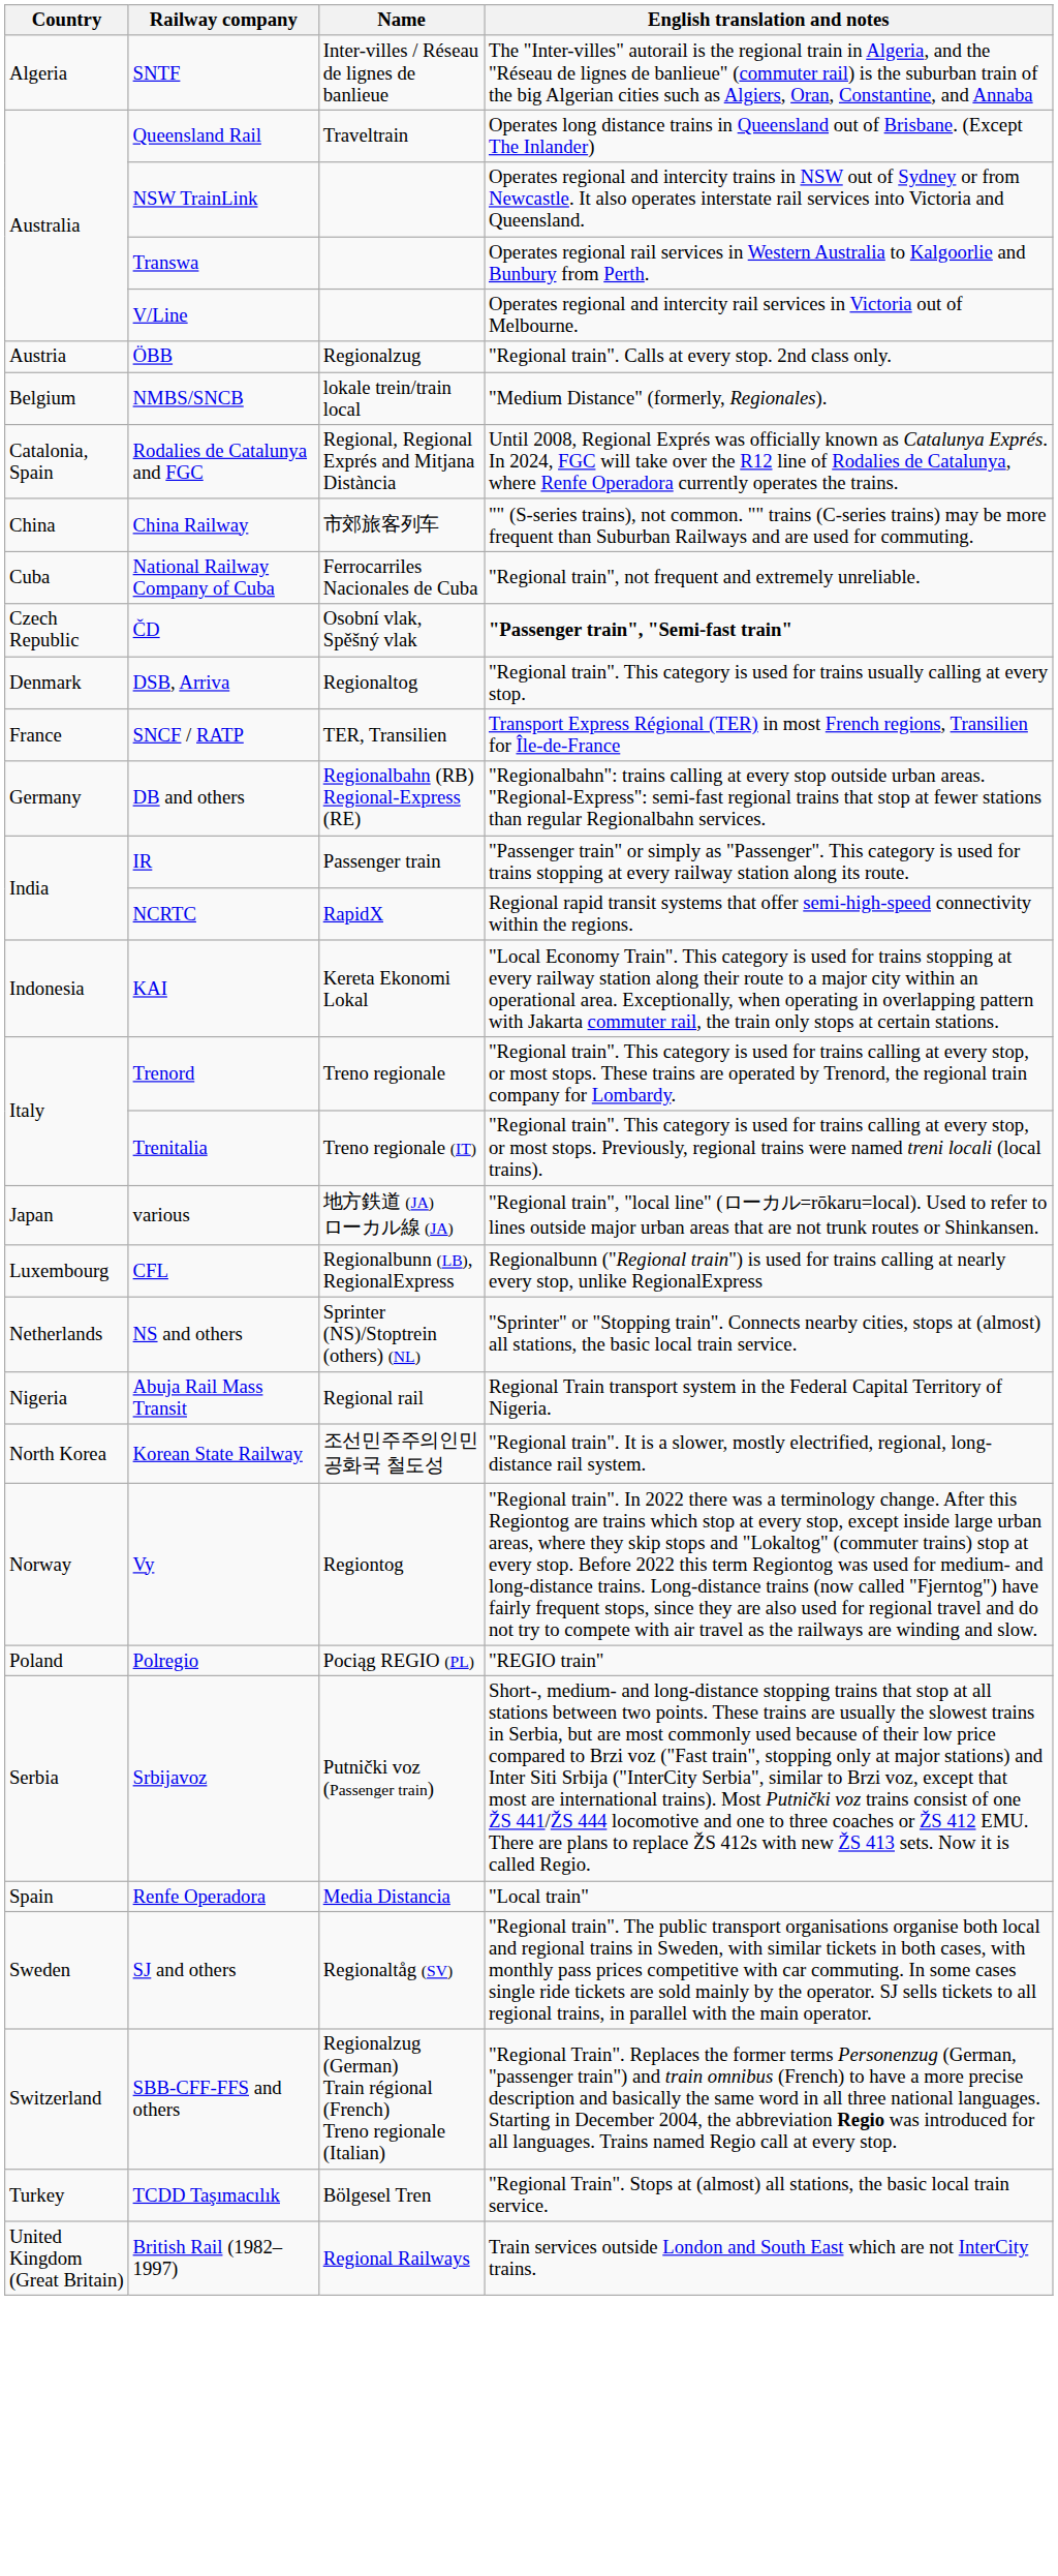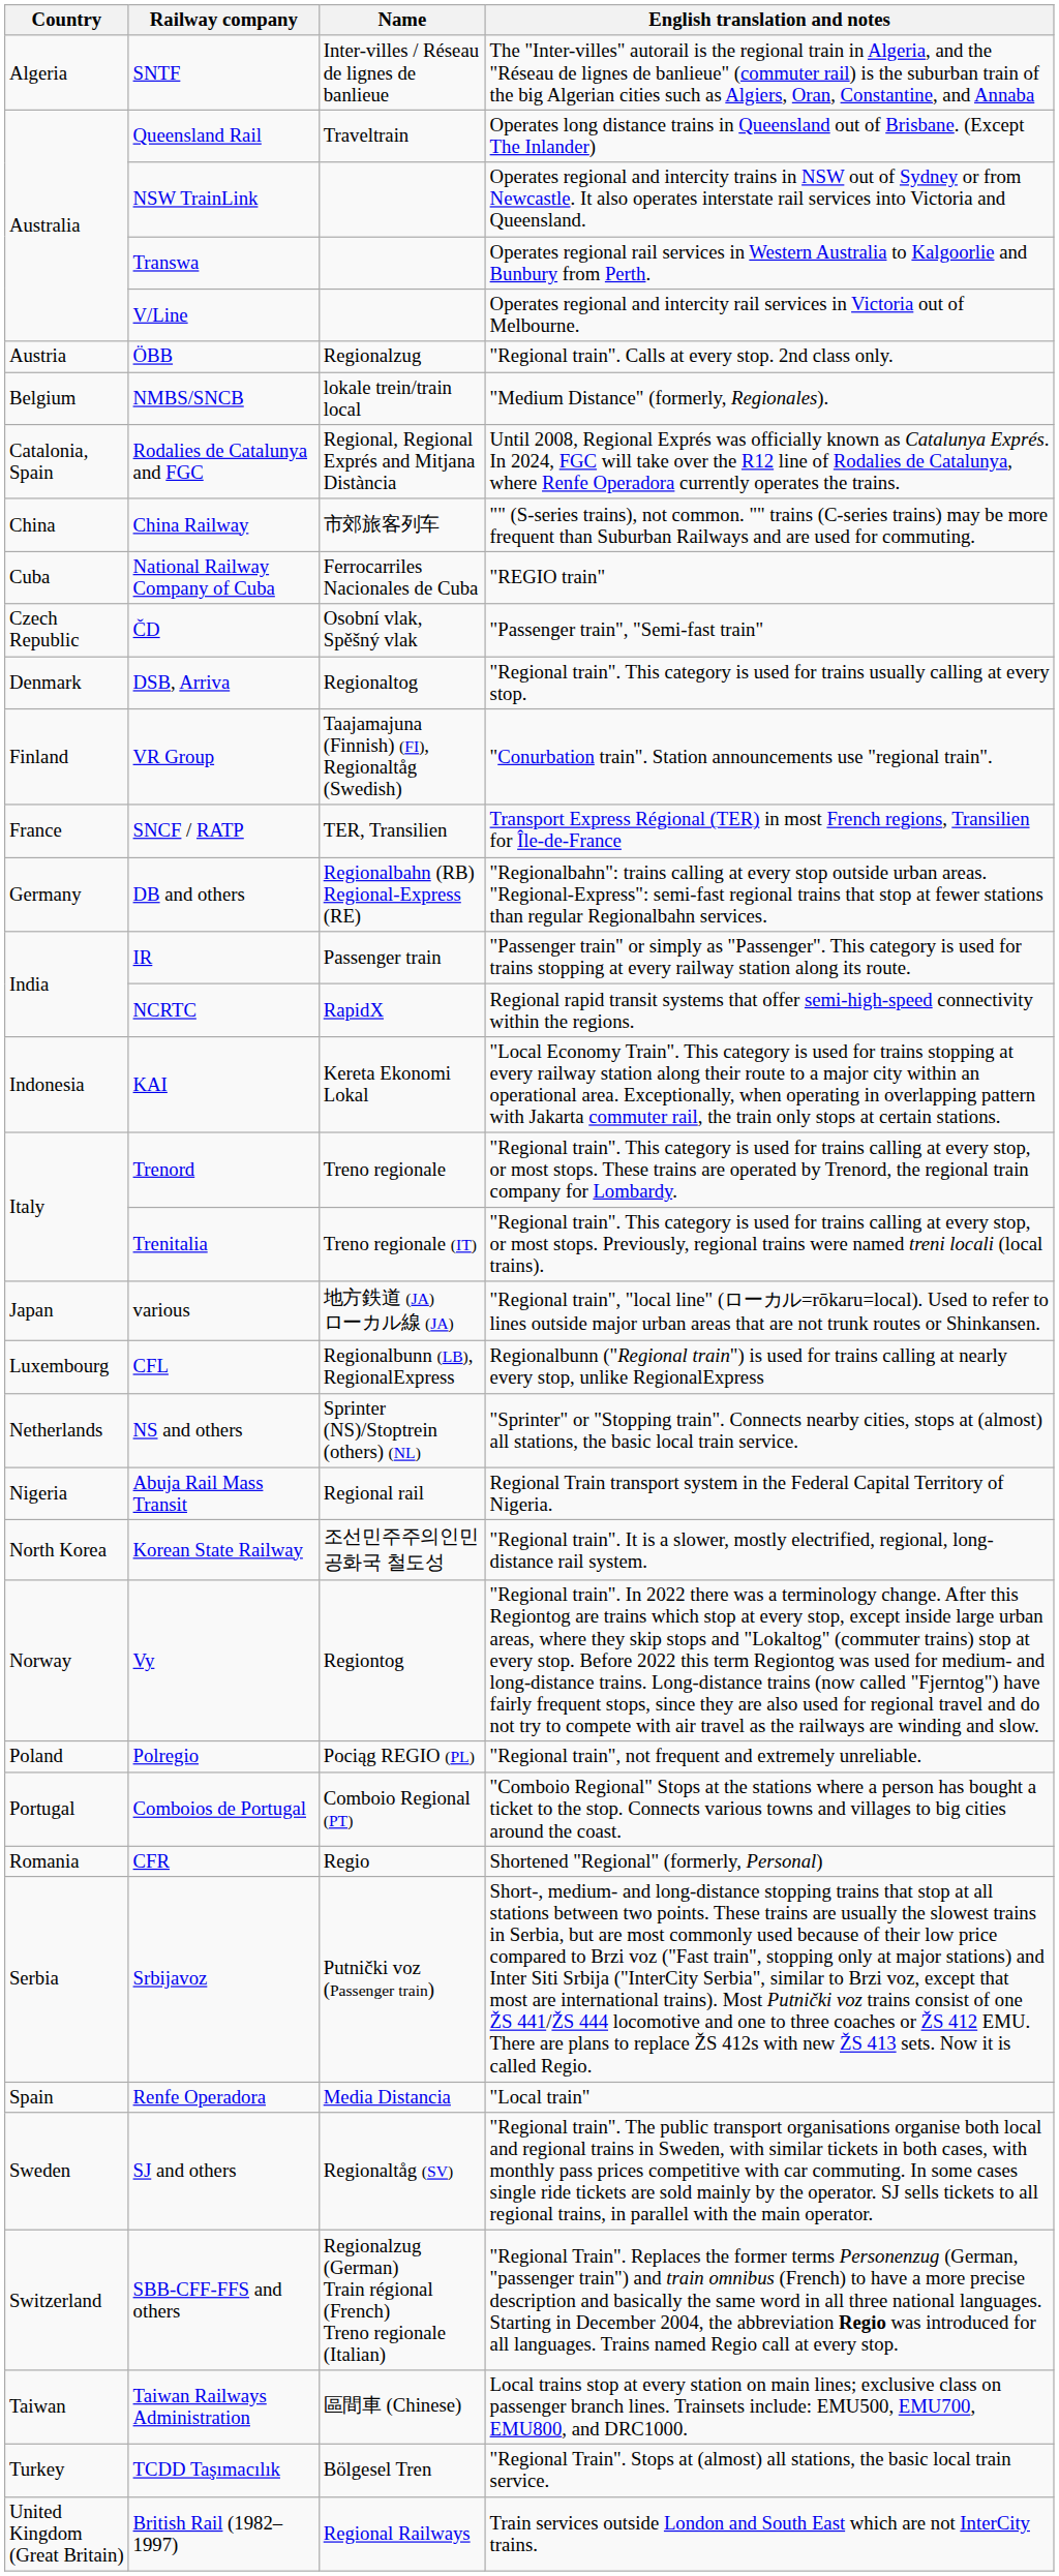 <table class="wikitable float-left" style="clear: both;">
 <tr>
 <th>Country</th>
 <th width=150>Railway company</th>
 <th>Name</th>
 <th>English translation and notes</th>
 </tr>
 <tr>
 <td>Algeria</td>
 <td><a href='#'>SNTF</a></td>
 <td>Inter-villes / Réseau de lignes de banlieue</td>
 <td>The "Inter-villes" autorail is the regional train in <a href='#'>Algeria</a>, and the "Réseau de lignes de banlieue" (<a href='#'>commuter rail</a>) is the suburban train of the big Algerian cities such as <a href='#'>Algiers</a>, <a href='#'>Oran</a>, <a href='#'>Constantine</a>, and <a href='#'>Annaba</a></td>
 </tr>
 <tr>
 <td rowspan="4">Australia</td>
 <td><a href='#'>Queensland Rail</a></td>
 <td>Traveltrain</td>
 <td>Operates long distance trains in <a href='#'>Queensland</a> out of <a href='#'>Brisbane</a>. (Except <a href='#'>The Inlander</a>)</td>
 </tr>
 <tr>
 <td><a href='#'>NSW TrainLink</a></td>
 <td></td>
 <td>Operates regional and intercity trains in <a href='#'>NSW</a> out of <a href='#'>Sydney</a> or from <a href='#'>Newcastle</a>. It also operates interstate rail services into Victoria and Queensland.</td>
 </tr>
 <tr>
 <td><a href='#'>Transwa</a></td>
 <td></td>
 <td>Operates regional rail services in <a href='#'>Western Australia</a> to <a href='#'>Kalgoorlie</a> and <a href='#'>Bunbury</a> from <a href='#'>Perth</a>.</td>
 </tr>
 <tr>
 <td><a href='#'>V/Line</a></td>
 <td></td>
 <td>Operates regional and intercity rail services in <a href='#'>Victoria</a> out of Melbourne.</td>
 </tr>
 <tr>
 <td>Austria</td>
 <td><a href='#'>ÖBB</a></td>
 <td>Regionalzug</td>
 <td>"Regional train". Calls at every stop. 2nd class only.</td>
 </tr>
 <tr>
 <td>Belgium</td>
 <td><a href='#'>NMBS/SNCB</a></td>
 <td>lokale trein/train local</td>
 <td>"Medium Distance" (formerly, <em>Regionales</em>).</td>
 </tr>
 <tr>
 <td>Catalonia<em>,</em> Spain</td>
 <td><a href='#'>Rodalies de Catalunya</a> and <a href='#'>FGC</a></td>
 <td>Regional, Regional Exprés and Mitjana Distància</td>
 <td>Until 2008, Regional Exprés was officially known as <em>Catalunya Exprés</em>. In 2024, <a href='#'>FGC</a> will take over the <a href='#'>R12</a> line of <a href='#'>Rodalies de Catalunya</a>, where <a href='#'>Renfe Operadora</a> currently operates the trains.</td>
 </tr>
 <tr>
 <td>China</td>
 <td><a href='#'>China Railway</a></td>
 <td>市郊旅客列车</td>
 <td>"" (S-series trains), not common. "" trains (C-series trains) may be more frequent than Suburban Railways and are used for commuting.</td>
 </tr>
 <tr>
 <td>Cuba</td>
 <td><a href='#'>National Railway Company of Cuba</a></td>
 <td>Ferrocarriles Nacionales de Cuba</td>
-<td>"Regional train", not frequent and extremely unreliable.</td>
+<td>"REGIO train"</td>
 </tr>
 <tr>
 <td>Czech Republic</td>
 <td><a href='#'>ČD</a></td>
 <td>Osobní vlak, Spěšný vlak</td>
-<td><strong>"Passenger train", "Semi-fast train"</strong></td>
+<td>"Passenger train", "Semi-fast train"</td>
 </tr>
 <tr>
 <td>Denmark</td>
 <td><a href='#'>DSB</a>, <a href='#'>Arriva</a></td>
 <td>Regionaltog</td>
 <td>"Regional train". This category is used for trains usually calling at every stop.</td>
+</tr>
+<tr>
+<td>Finland</td>
+<td><a href='#'>VR Group</a></td>
+<td>Taajamajuna (Finnish) <small>(<a href='#'>FI</a>)</small>, Regionaltåg (Swedish)</td>
+<td>"<a href='#'>Conurbation</a> train". Station announcements use "regional train".</td>
 </tr>
 <tr>
 <td>France</td>
 <td><a href='#'>SNCF</a> / <a href='#'>RATP</a></td>
 <td>TER, Transilien</td>
 <td><a href='#'>Transport Express Régional (TER)</a> in most <a href='#'>French regions</a>, <a href='#'>Transilien</a> for <a href='#'>Île-de-France</a></td>
 </tr>
 <tr>
 <td>Germany</td>
 <td><a href='#'>DB</a> and others</td>
 <td><a href='#'>Regionalbahn</a> (RB)<br><a href='#'>Regional-Express</a> (RE)</td>
 <td>"Regionalbahn": trains calling at every stop outside urban areas.<br>"Regional-Express": semi-fast regional trains that stop at fewer stations than regular Regionalbahn services.</td>
 </tr>
 <tr>
 <td rowspan=2>India</td>
 <td><a href='#'>IR</a></td>
 <td>Passenger train</td>
 <td>"Passenger train" or simply as "Passenger". This category is used for trains stopping at every railway station along its route.</td>
 </tr>
 <tr>
 <td><a href='#'>NCRTC</a></td>
 <td><a href='#'>RapidX</a></td>
 <td>Regional rapid transit systems that offer <a href='#'>semi-high-speed</a> connectivity within the regions.</td>
 </tr>
 <tr>
 <td>Indonesia</td>
 <td><a href='#'>KAI</a></td>
 <td>Kereta Ekonomi Lokal</td>
 <td>"Local Economy Train". This category is used for trains stopping at every railway station along their route to a major city within an operational area. Exceptionally, when operating in overlapping pattern with Jakarta <a href='#'>commuter rail</a>, the train only stops at certain stations.</td>
 </tr>
 <tr>
 <td rowspan=2>Italy</td>
 <td><a href='#'>Trenord</a></td>
 <td>Treno regionale</td>
 <td>"Regional train". This category is used for trains calling at every stop, or most stops. These trains are operated by Trenord, the regional train company for <a href='#'>Lombardy</a>.</td>
 </tr>
 <tr>
 <td><a href='#'>Trenitalia</a></td>
 <td>Treno regionale <small>(<a href='#'>IT</a>)</small></td>
 <td>"Regional train". This category is used for trains calling at every stop, or most stops. Previously, regional trains were named <em>treni locali</em> (local trains).</td>
 </tr>
 <tr>
 <td>Japan</td>
 <td>various</td>
 <td>地方鉄道 <small>(<a href='#'>JA</a>)</small><br>ローカル線 <small>(<a href='#'>JA</a>)</small></td>
 <td>"Regional train", "local line" (ローカル=rōkaru=local). Used to refer to lines outside major urban areas that are not trunk routes or Shinkansen.</td>
 </tr>
 <tr>
 <td>Luxembourg</td>
 <td><a href='#'>CFL</a></td>
 <td>Regionalbunn <small>(<a href='#'>LB</a>)</small>, RegionalExpress</td>
 <td>Regionalbunn ("<em>Regional train</em>") is used for trains calling at nearly every stop, unlike RegionalExpress</td>
 </tr>
 <tr>
 <td>Netherlands</td>
 <td><a href='#'>NS</a> and others</td>
 <td>Sprinter (NS)/Stoptrein (others) <small>(<a href='#'>NL</a>)</small></td>
 <td>"Sprinter" or "Stopping train". Connects nearby cities, stops at (almost) all stations, the basic local train service.</td>
 </tr>
 <tr>
 <td>Nigeria</td>
 <td><a href='#'>Abuja Rail Mass Transit</a></td>
 <td>Regional rail</td>
 <td>Regional Train transport system in the Federal Capital Territory of Nigeria.</td>
 </tr>
 <tr>
 <td>North Korea</td>
 <td><a href='#'>Korean State Railway</a></td>
 <td>조선민주주의인민공화국 철도성</td>
 <td>"Regional train". It is a slower, mostly electrified, regional, long-distance rail system.</td>
 </tr>
 <tr>
 <td>Norway</td>
 <td><a href='#'>Vy</a></td>
 <td>Regiontog</td>
 <td>"Regional train". In 2022 there was a terminology change. After this Regiontog are trains which stop at every stop, except inside large urban areas, where they skip stops and "Lokaltog" (commuter trains) stop at every stop. Before 2022 this term Regiontog was used for medium- and long-distance trains. Long-distance trains (now called "Fjerntog") have fairly frequent stops, since they are also used for regional travel and do not try to compete with air travel as the railways are winding and slow.</td>
 </tr>
 <tr>
 <td>Poland</td>
 <td><a href='#'>Polregio</a></td>
 <td>Pociąg REGIO <small>(<a href='#'>PL</a>)</small></td>
-<td>"REGIO train"</td>
+<td>"Regional train", not frequent and extremely unreliable.</td>
+</tr>
+<tr>
+<td>Portugal</td>
+<td><a href='#'>Comboios de Portugal</a></td>
+<td>Comboio Regional <small>(<a href='#'>PT</a>)</small></td>
+<td>"Comboio Regional" Stops at the stations where a person has bought a ticket to the stop. Connects various towns and villages to big cities around the coast.</td>
+</tr>
+<tr>
+<td>Romania</td>
+<td><a href='#'>CFR</a></td>
+<td>Regio</td>
+<td>Shortened "Regional" (formerly, <em>Personal</em>)</td>
 </tr>
 <tr>
 <td>Serbia</td>
 <td><a href='#'>Srbijavoz</a></td>
 <td>Putnički voz (<small>Passenger train</small>)</td>
 <td>Short-, medium- and long-distance stopping trains that stop at all stations between two points. These trains are usually the slowest trains in Serbia, but are most commonly used because of their low price compared to Brzi voz ("Fast train", stopping only at major stations) and Inter Siti Srbija ("InterCity Serbia", similar to Brzi voz, except that most are international trains). Most <em>Putnički voz</em> trains consist of one <a href='#'>ŽS 441</a>/<a href='#'>ŽS 444</a> locomotive and one to three coaches or <a href='#'>ŽS 412</a> EMU. There are plans to replace ŽS 412s with new <a href='#'>ŽS 413</a> sets. Now it is called Regio.</td>
 </tr>
 <tr>
 <td>Spain</td>
 <td><a href='#'>Renfe Operadora</a></td>
 <td><a href='#'>Media Distancia</a></td>
 <td>"Local train"</td>
 </tr>
 <tr>
 <td>Sweden</td>
 <td><a href='#'>SJ</a> and others</td>
 <td>Regionaltåg <small>(<a href='#'>SV</a>)</small></td>
 <td>"Regional train". The public transport organisations organise both local and regional trains in Sweden, with similar tickets in both cases, with monthly pass prices competitive with car commuting. In some cases single ride tickets are sold mainly by the operator. SJ sells tickets to all regional trains, in parallel with the main operator.</td>
 </tr>
 <tr>
 <td>Switzerland</td>
 <td><a href='#'>SBB-CFF-FFS</a> and others</td>
 <td>Regionalzug (German)<br>Train régional (French)<br>Treno regionale (Italian)</td>
 <td>"Regional Train". Replaces the former terms <em>Personenzug</em> (German, "passenger train") and <em>train omnibus</em> (French) to have a more precise description and basically the same word in all three national languages. Starting in December 2004, the abbreviation <strong>Regio</strong> was introduced for all languages. Trains named Regio call at every stop.</td>
 </tr>
 <tr>
+<td>Taiwan</td>
+<td><a href='#'>Taiwan Railways Administration</a></td>
+<td>區間車 (Chinese)</td>
+<td>Local trains stop at every station on main lines; exclusive class on passenger branch lines. Trainsets include: EMU500, <a href='#'>EMU700</a>, <a href='#'>EMU800</a>, and DRC1000.</td>
+</tr>
+<tr>
 <td>Turkey</td>
 <td><a href='#'>TCDD Taşımacılık</a></td>
 <td>Bölgesel Tren</td>
 <td>"Regional Train". Stops at (almost) all stations, the basic local train service.</td>
 </tr>
 <tr>
 <td>United Kingdom (Great Britain)</td>
 <td><a href='#'>British Rail</a> (1982–1997)</td>
 <td><a href='#'>Regional Railways</a></td>
 <td>Train services outside <a href='#'>London and South East</a> which are not <a href='#'>InterCity</a> trains.</td>
 </tr>
 </table>
